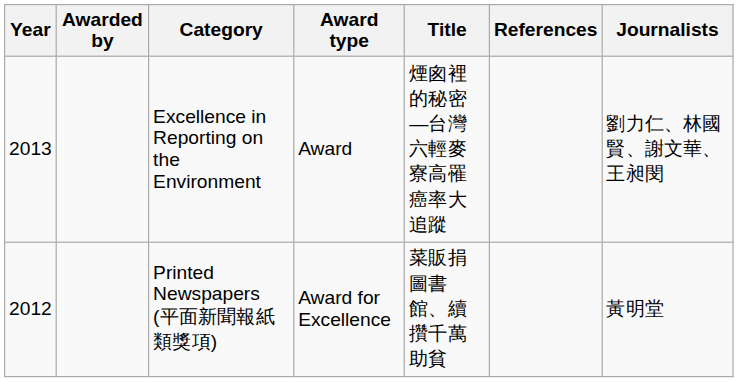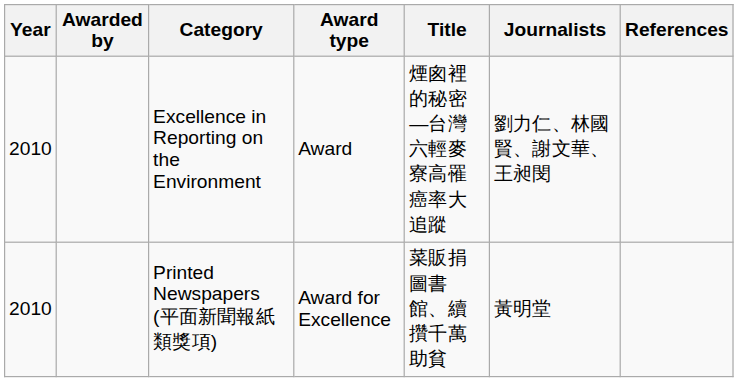 <table class="wikitable sortable">
 <tr>
 <th>Year</th>
 <th>Awarded by</th>
 <th>Category</th>
 <th>Award type</th>
 <th>Title</th>
+<th>Journalists</th>
 <th>References</th>
-<th>Journalists</th>
 </tr>
 <tr>
-<td>2013</td>
+<td>2010</td>
 <td></td>
 <td>Excellence in Reporting on the Environment</td>
 <td>Award</td>
 <td>煙囪裡的秘密—台灣六輕麥寮高罹癌率大追蹤</td>
+<td>劉力仁、林國賢、謝文華、王昶閔</td>
 <td></td>
-<td>劉力仁、林國賢、謝文華、王昶閔</td>
 </tr>
 <tr>
-<td>2012</td>
+<td>2010</td>
 <td></td>
 <td>Printed Newspapers (平面新聞報紙類獎項)</td>
 <td>Award for Excellence</td>
 <td>菜販捐圖書館、續攢千萬助貧</td>
+<td>黃明堂</td>
 <td></td>
-<td>黃明堂</td>
 </tr>
 </table>
